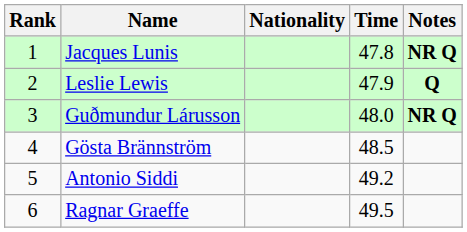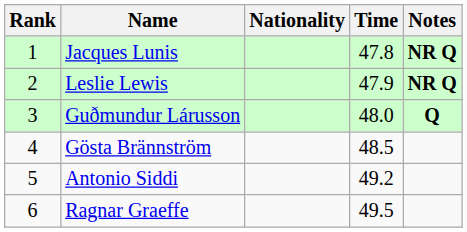 <table class="wikitable sortable" style="text-align:center">
 <tr>
 <th>Rank</th>
 <th>Name</th>
 <th>Nationality</th>
 <th>Time</th>
 <th>Notes</th>
 </tr>
 <tr bgcolor=ccffcc>
 <td>1</td>
 <td align=left><a href='#'>Jacques Lunis</a></td>
 <td align=left></td>
 <td>47.8</td>
 <td><strong>NR Q</strong></td>
 </tr>
 <tr bgcolor=ccffcc>
 <td>2</td>
 <td align=left><a href='#'>Leslie Lewis</a></td>
 <td align=left></td>
 <td>47.9</td>
-<td><strong>Q</strong></td>
+<td><strong>NR Q</strong></td>
 </tr>
 <tr bgcolor=ccffcc>
 <td>3</td>
 <td align=left><a href='#'>Guðmundur Lárusson</a></td>
 <td align=left></td>
 <td>48.0</td>
-<td><strong>NR Q</strong></td>
+<td><strong>Q</strong></td>
 </tr>
 <tr>
 <td>4</td>
 <td align=left><a href='#'>Gösta Brännström</a></td>
 <td align=left></td>
 <td>48.5</td>
 <td></td>
 </tr>
 <tr>
 <td>5</td>
 <td align=left><a href='#'>Antonio Siddi</a></td>
 <td align=left></td>
 <td>49.2</td>
 <td></td>
 </tr>
 <tr>
 <td>6</td>
 <td align=left><a href='#'>Ragnar Graeffe</a></td>
 <td align=left></td>
 <td>49.5</td>
 <td></td>
 </tr>
 </table>
